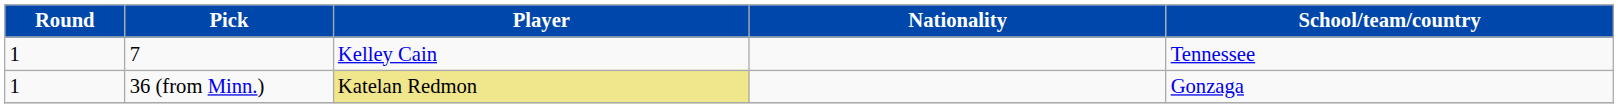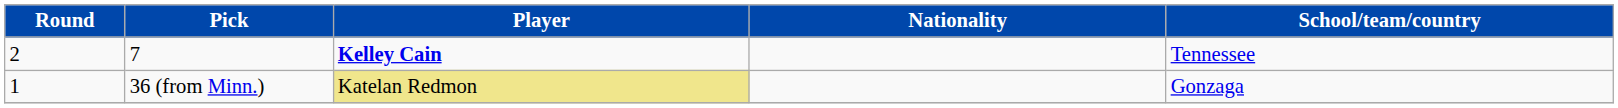 <table class="wikitable">
 <tr>
 <th style="background:#0047AB; color:white;" width="2%">Round</th>
 <th style="background:#0047AB; color:white;" width="5%">Pick</th>
 <th style="background:#0047AB; color:white;" width="10%">Player</th>
 <th style="background:#0047AB; color:white;" width="10%">Nationality</th>
 <th style="background:#0047AB; color:white;" width="10%">School/team/country</th>
 </tr>
 <tr>
-<td>1</td>
+<td>2</td>
 <td>7</td>
-<td><a href='#'>Kelley Cain</a></td>
+<td><strong><a href='#'>Kelley Cain</a></strong></td>
 <td></td>
 <td><a href='#'>Tennessee</a></td>
 </tr>
 <tr>
 <td>1</td>
 <td>36 (from <a href='#'>Minn.</a>)</td>
 <td style="background: khaki;">Katelan Redmon</td>
 <td></td>
 <td><a href='#'>Gonzaga</a></td>
 </tr>
 <tr>
 </tr>
 </table>
